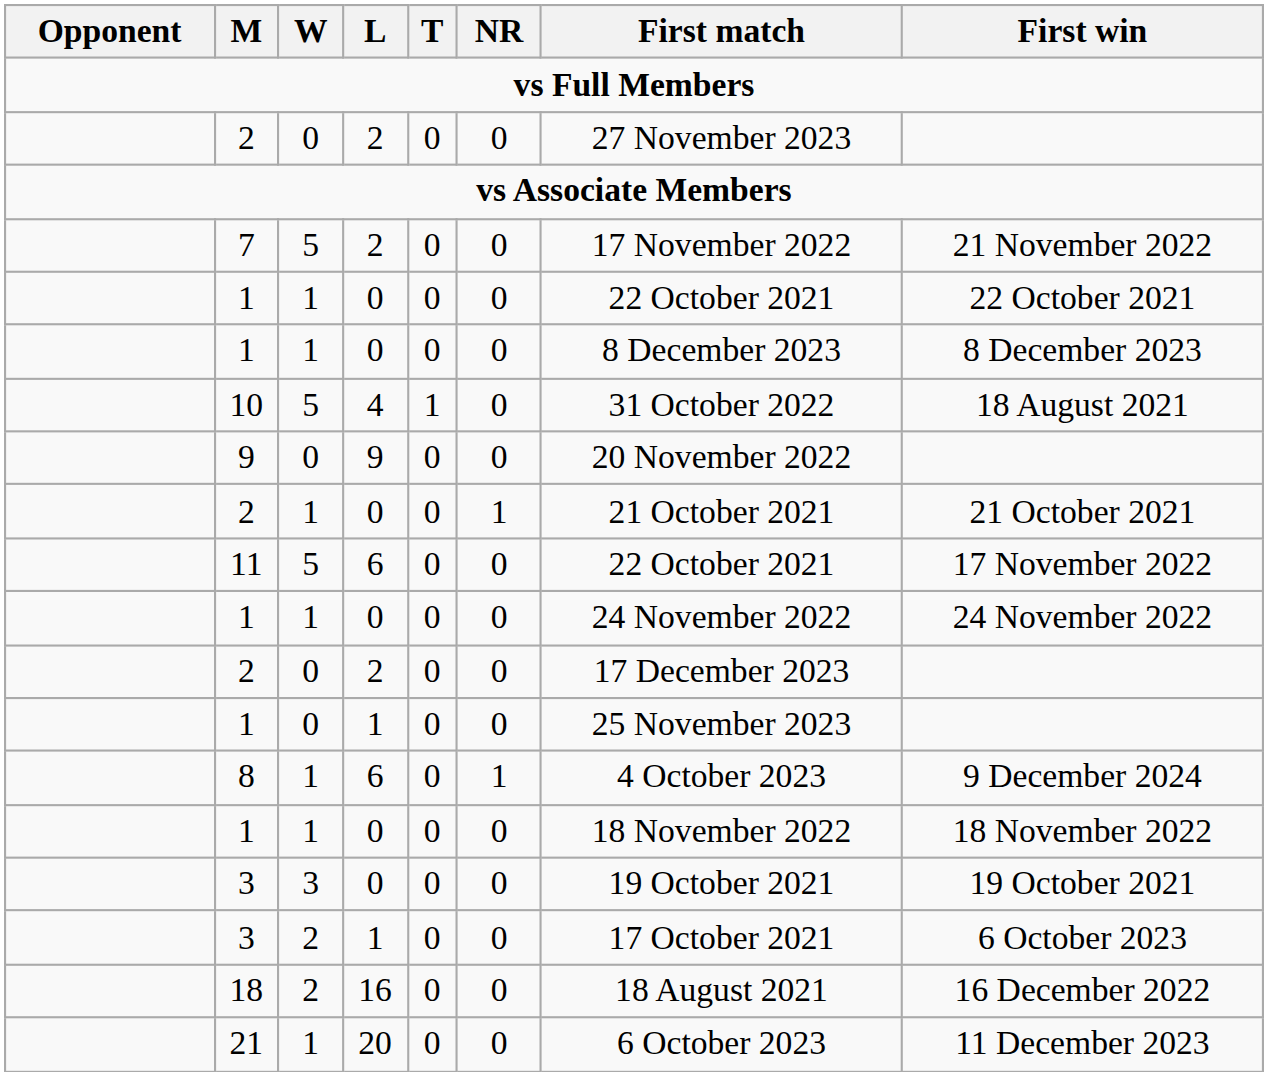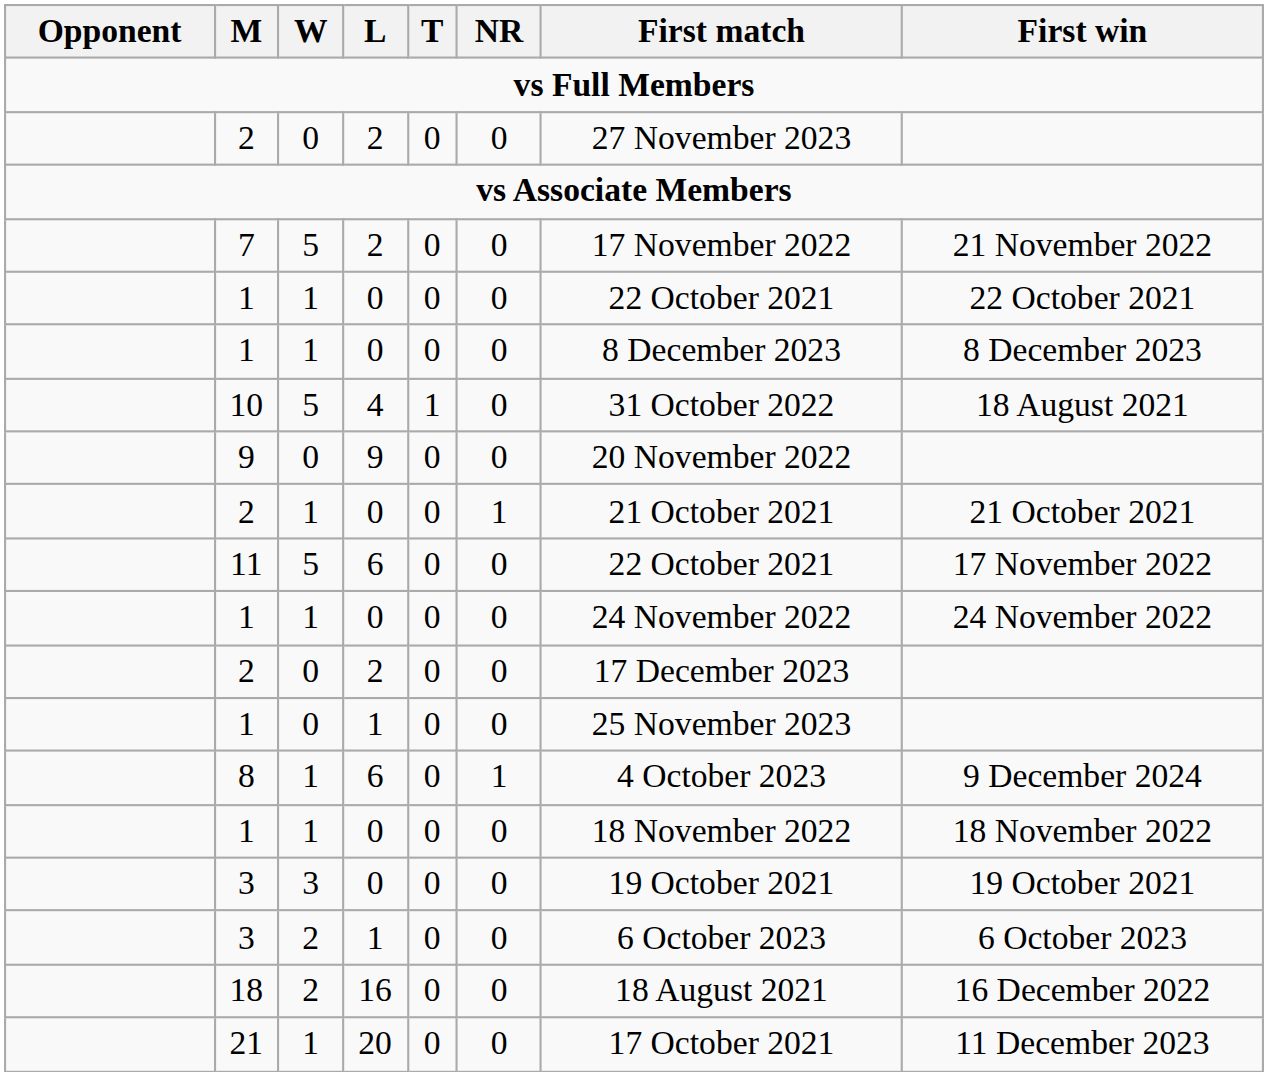 <table class="wikitable" style="text-align: center; width: 600px;">
 <tr>
 <th>Opponent</th>
 <th>M</th>
 <th>W</th>
 <th>L</th>
 <th>T</th>
 <th>NR</th>
 <th>First match</th>
 <th>First win</th>
 </tr>
 <tr>
 <td colspan="8" style="text-align:center;"><strong>vs Full Members</strong></td>
 </tr>
 <tr>
 <td align=left></td>
 <td>2</td>
 <td>0</td>
 <td>2</td>
 <td>0</td>
 <td>0</td>
 <td>27 November 2023</td>
 <td></td>
 </tr>
 <tr>
 <td colspan="8" style="text-align:center;"><strong>vs Associate Members</strong></td>
 </tr>
 <tr>
 <td align=left></td>
 <td>7</td>
 <td>5</td>
 <td>2</td>
 <td>0</td>
 <td>0</td>
 <td>17 November 2022</td>
 <td>21 November 2022</td>
 </tr>
 <tr>
 <td align=left></td>
 <td>1</td>
 <td>1</td>
 <td>0</td>
 <td>0</td>
 <td>0</td>
 <td>22 October 2021</td>
 <td>22 October 2021</td>
 </tr>
 <tr>
 <td align=left></td>
 <td>1</td>
 <td>1</td>
 <td>0</td>
 <td>0</td>
 <td>0</td>
 <td>8 December 2023</td>
 <td>8 December 2023</td>
 </tr>
 <tr>
 <td align=left></td>
 <td>10</td>
 <td>5</td>
 <td>4</td>
 <td>1</td>
 <td>0</td>
 <td>31 October 2022</td>
 <td>18 August 2021</td>
 </tr>
 <tr>
 <td align=left></td>
 <td>9</td>
 <td>0</td>
 <td>9</td>
 <td>0</td>
 <td>0</td>
 <td>20 November 2022</td>
 <td></td>
 </tr>
 <tr>
 <td align=left></td>
 <td>2</td>
 <td>1</td>
 <td>0</td>
 <td>0</td>
 <td>1</td>
 <td>21 October 2021</td>
 <td>21 October 2021</td>
 </tr>
 <tr>
 <td align=left></td>
 <td>11</td>
 <td>5</td>
 <td>6</td>
 <td>0</td>
 <td>0</td>
 <td>22 October 2021</td>
 <td>17 November 2022</td>
 </tr>
 <tr>
 <td align=left></td>
 <td>1</td>
 <td>1</td>
 <td>0</td>
 <td>0</td>
 <td>0</td>
 <td>24 November 2022</td>
 <td>24 November 2022</td>
 </tr>
 <tr>
 <td align=left></td>
 <td>2</td>
 <td>0</td>
 <td>2</td>
 <td>0</td>
 <td>0</td>
 <td>17 December 2023</td>
 <td></td>
 </tr>
 <tr>
 <td align=left></td>
 <td>1</td>
 <td>0</td>
 <td>1</td>
 <td>0</td>
 <td>0</td>
 <td>25 November 2023</td>
 <td></td>
 </tr>
 <tr>
 <td align=left></td>
 <td>8</td>
 <td>1</td>
 <td>6</td>
 <td>0</td>
 <td>1</td>
 <td>4 October 2023</td>
 <td>9 December 2024</td>
 </tr>
 <tr>
 <td align=left></td>
 <td>1</td>
 <td>1</td>
 <td>0</td>
 <td>0</td>
 <td>0</td>
 <td>18 November 2022</td>
 <td>18 November 2022</td>
 </tr>
 <tr>
 <td align=left></td>
 <td>3</td>
 <td>3</td>
 <td>0</td>
 <td>0</td>
 <td>0</td>
 <td>19 October 2021</td>
 <td>19 October 2021</td>
 </tr>
 <tr>
 <td align=left></td>
 <td>3</td>
 <td>2</td>
 <td>1</td>
 <td>0</td>
 <td>0</td>
-<td>17 October 2021</td>
+<td>6 October 2023</td>
 <td>6 October 2023</td>
 </tr>
 <tr>
 <td align=left></td>
 <td>18</td>
 <td>2</td>
 <td>16</td>
 <td>0</td>
 <td>0</td>
 <td>18 August 2021</td>
 <td>16 December 2022</td>
 </tr>
 <tr>
 <td align=left></td>
 <td>21</td>
 <td>1</td>
 <td>20</td>
 <td>0</td>
 <td>0</td>
-<td>6 October 2023</td>
+<td>17 October 2021</td>
 <td>11 December 2023</td>
 </tr>
 </table>
